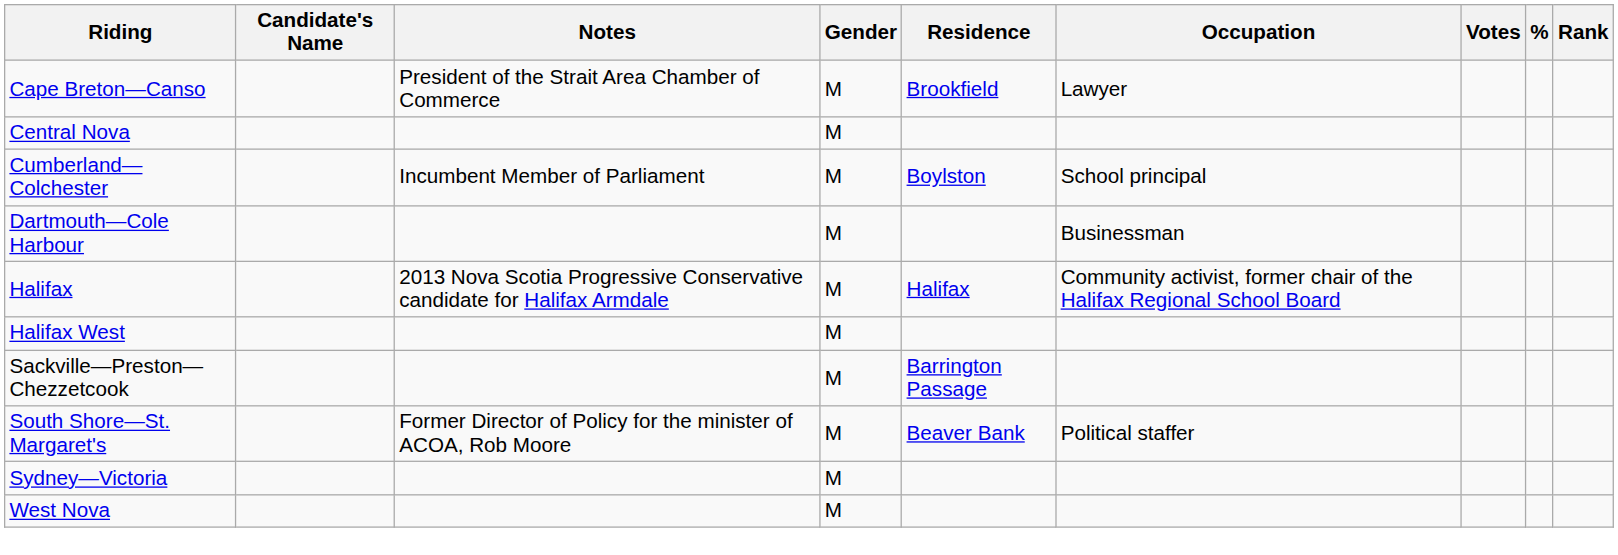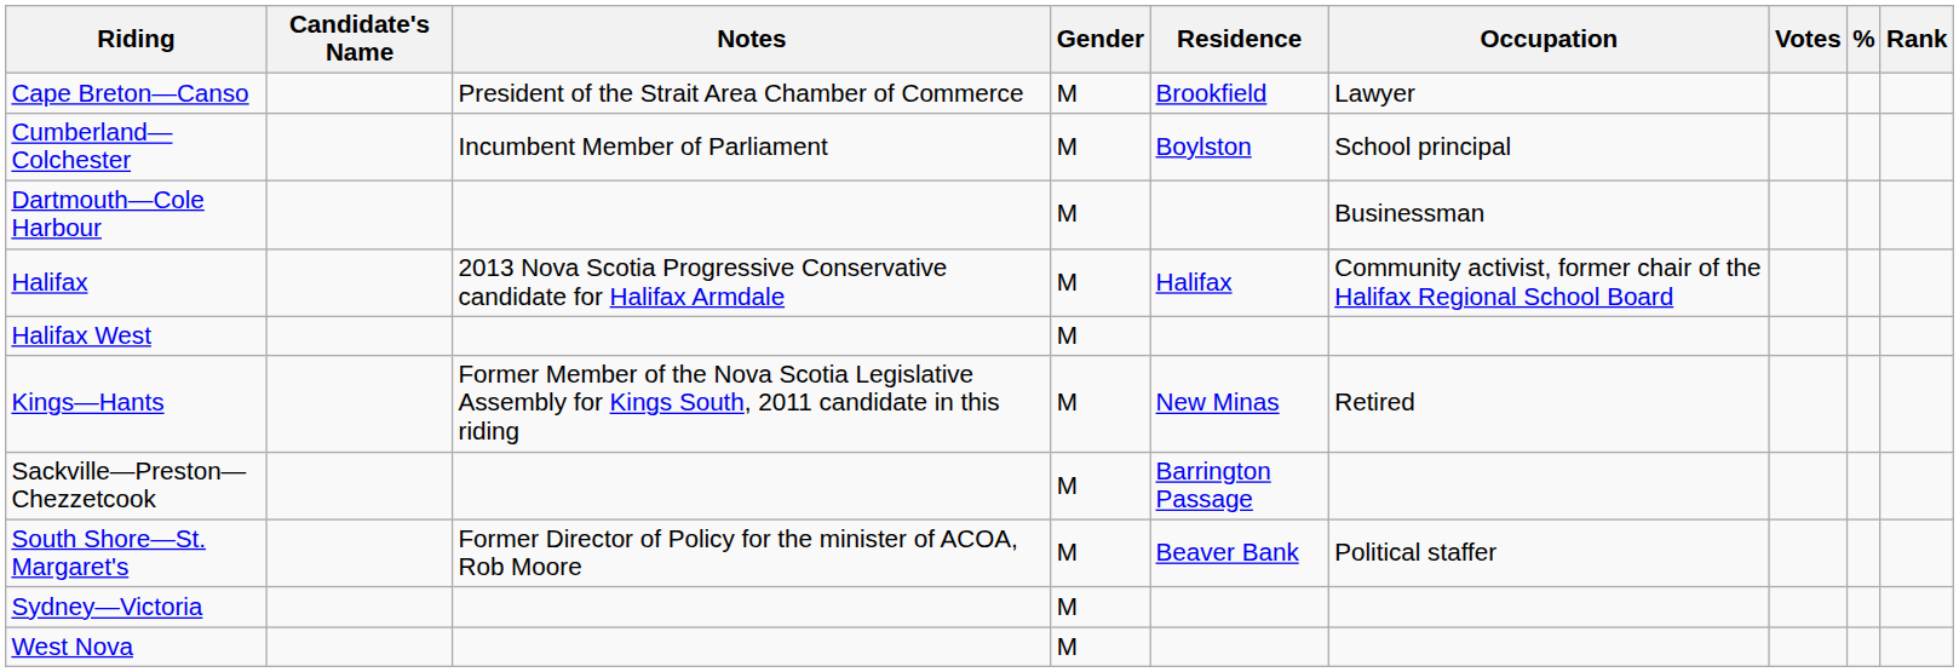 <table class="wikitable sortable">
 <tr>
 <th>Riding</th>
 <th>Candidate's Name</th>
 <th>Notes</th>
 <th>Gender</th>
 <th>Residence</th>
 <th>Occupation</th>
 <th>Votes</th>
 <th>%</th>
 <th>Rank</th>
 </tr>
 <tr>
 <td><a href='#'>Cape Breton—Canso</a></td>
 <td></td>
 <td>President of the Strait Area Chamber of Commerce</td>
 <td>M</td>
 <td><a href='#'>Brookfield</a></td>
 <td>Lawyer</td>
-<td></td>
-<td></td>
-<td></td>
-</tr>
-<tr>
-<td><a href='#'>Central Nova</a></td>
-<td></td>
-<td></td>
-<td>M</td>
-<td></td>
-<td></td>
 <td></td>
 <td></td>
 <td></td>
 </tr>
 <tr>
 <td><a href='#'>Cumberland—Colchester</a></td>
 <td></td>
 <td>Incumbent Member of Parliament</td>
 <td>M</td>
 <td><a href='#'>Boylston</a></td>
 <td>School principal</td>
 <td></td>
 <td></td>
 <td></td>
 </tr>
 <tr>
 <td><a href='#'>Dartmouth—Cole Harbour</a></td>
 <td></td>
 <td></td>
 <td>M</td>
 <td></td>
 <td>Businessman</td>
 <td></td>
 <td></td>
 <td></td>
 </tr>
 <tr>
 <td><a href='#'>Halifax</a></td>
 <td></td>
 <td>2013 Nova Scotia Progressive Conservative candidate for <a href='#'>Halifax Armdale</a></td>
 <td>M</td>
 <td><a href='#'>Halifax</a></td>
 <td>Community activist, former chair of the <a href='#'>Halifax Regional School Board</a></td>
 <td></td>
 <td></td>
 <td></td>
 </tr>
 <tr>
 <td><a href='#'>Halifax West</a></td>
 <td></td>
 <td></td>
 <td>M</td>
 <td></td>
 <td></td>
 <td></td>
 <td></td>
 <td></td>
 </tr>
 <tr>
+<td><a href='#'>Kings—Hants</a></td>
+<td></td>
+<td>Former Member of the Nova Scotia Legislative Assembly for <a href='#'>Kings South</a>, 2011 candidate in this riding</td>
+<td>M</td>
+<td><a href='#'>New Minas</a></td>
+<td>Retired</td>
+<td></td>
+<td></td>
+<td></td>
+</tr>
+<tr>
 <td>Sackville—Preston—Chezzetcook</td>
 <td></td>
 <td></td>
 <td>M</td>
 <td><a href='#'>Barrington Passage</a></td>
 <td></td>
 <td></td>
 <td></td>
 <td></td>
 </tr>
 <tr>
 <td><a href='#'>South Shore—St. Margaret's</a></td>
 <td></td>
 <td>Former Director of Policy for the minister of ACOA, Rob Moore</td>
 <td>M</td>
 <td><a href='#'>Beaver Bank</a></td>
 <td>Political staffer</td>
 <td></td>
 <td></td>
 <td></td>
 </tr>
 <tr>
 <td><a href='#'>Sydney—Victoria</a></td>
 <td></td>
 <td></td>
 <td>M</td>
 <td></td>
 <td></td>
 <td></td>
 <td></td>
 <td></td>
 </tr>
 <tr>
 <td><a href='#'>West Nova</a></td>
 <td></td>
 <td></td>
 <td>M</td>
 <td></td>
 <td></td>
 <td></td>
 <td></td>
 <td></td>
 </tr>
 </table>
